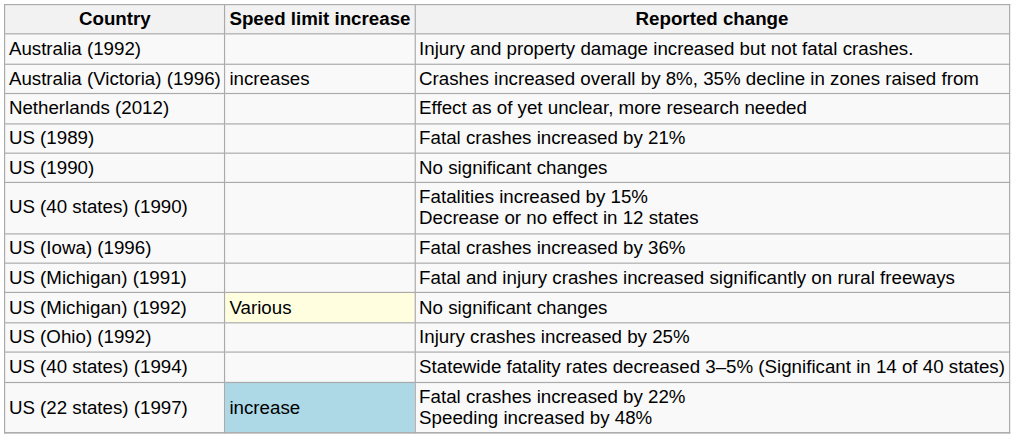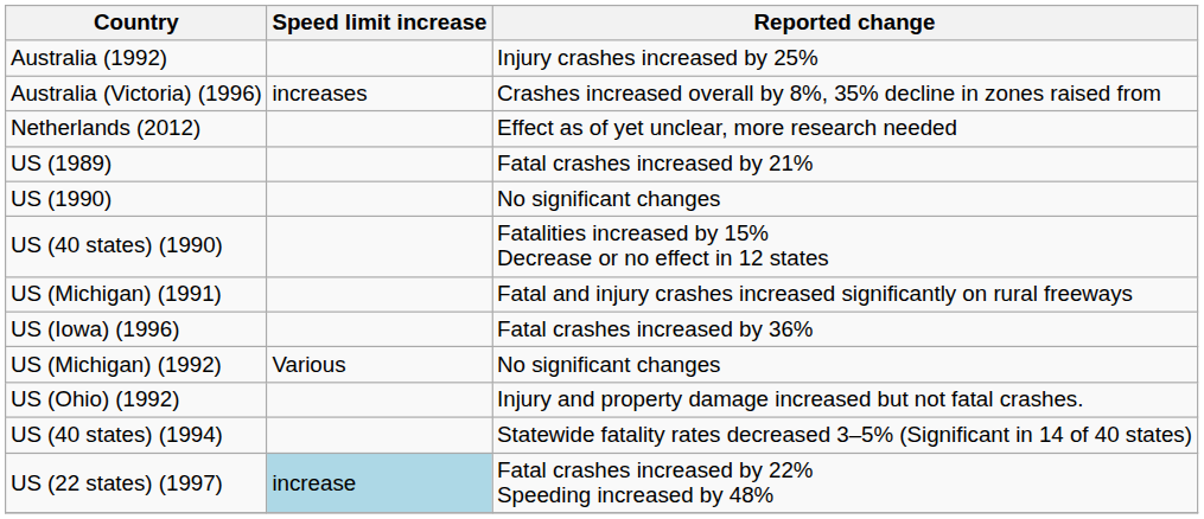 <table class="wikitable sortable">
 <tr>
 <th>Country</th>
 <th>Speed limit increase</th>
 <th>Reported change</th>
 </tr>
 <tr>
 <td>Australia (1992)</td>
 <td></td>
-<td>Injury and property damage increased but not fatal crashes.</td>
+<td>Injury crashes increased by 25%</td>
 </tr>
 <tr>
 <td>Australia (Victoria) (1996)</td>
 <td> increases</td>
 <td>Crashes increased overall by 8%, 35% decline in zones raised from </td>
 </tr>
 <tr>
 <td>Netherlands (2012)</td>
 <td></td>
 <td>Effect as of yet unclear, more research needed</td>
 </tr>
 <tr>
 <td>US (1989)</td>
 <td></td>
 <td>Fatal crashes increased by 21%</td>
 </tr>
 <tr>
 <td>US (1990)</td>
 <td></td>
 <td>No significant changes</td>
 </tr>
 <tr>
 <td>US (40 states) (1990)</td>
 <td></td>
 <td>Fatalities increased by 15%<br>Decrease or no effect in 12 states</td>
 </tr>
 <tr>
+<td>US (Michigan) (1991)</td>
+<td></td>
+<td>Fatal and injury crashes increased significantly on rural freeways</td>
+</tr>
+<tr>
 <td>US (Iowa) (1996)</td>
 <td></td>
 <td>Fatal crashes increased by 36%</td>
 </tr>
 <tr>
-<td>US (Michigan) (1991)</td>
-<td></td>
-<td>Fatal and injury crashes increased significantly on rural freeways</td>
-</tr>
-<tr>
 <td>US (Michigan) (1992)</td>
-<td style="background: lightyellow;">Various</td>
+<td>Various</td>
 <td>No significant changes</td>
 </tr>
 <tr>
 <td>US (Ohio) (1992)</td>
 <td></td>
-<td>Injury crashes increased by 25%</td>
+<td>Injury and property damage increased but not fatal crashes.</td>
 </tr>
 <tr>
 <td>US (40 states) (1994)</td>
 <td></td>
 <td>Statewide fatality rates decreased 3–5% (Significant in 14 of 40 states)</td>
 </tr>
 <tr>
 <td>US (22 states) (1997)</td>
 <td style="background: lightblue;"> increase</td>
 <td>Fatal crashes increased by 22%<br>Speeding increased by 48%</td>
 </tr>
 <tr>
 </tr>
 </table>
